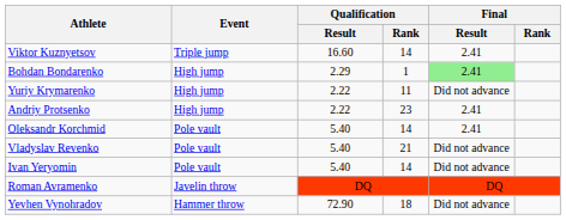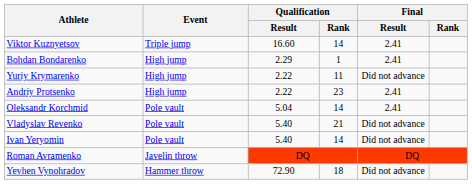 <table class=wikitable style="font-size:90%;">
 <tr>
 <th rowspan="2" width=200>Athlete</th>
 <th rowspan="2" width=150>Event</th>
 <th colspan="2" width=150>Qualification</th>
 <th colspan="2" width=150>Final</th>
 </tr>
 <tr>
 <th width=100>Result</th>
 <th width=50>Rank</th>
 <th width=100>Result</th>
 <th width=50>Rank</th>
 </tr>
 <tr>
 <td><a href='#'>Viktor Kuznyetsov</a></td>
 <td><a href='#'>Triple jump</a></td>
 <td align=center>16.60</td>
 <td align=center>14</td>
 <td align=center>2.41  </td>
 <td align=center></td>
 </tr>
 <tr>
 <td><a href='#'>Bohdan Bondarenko</a></td>
 <td><a href='#'>High jump</a></td>
 <td align=center>2.29</td>
 <td align=center>1</td>
-<td align=center style="background: lightgreen;">2.41  </td>
+<td align=center>2.41  </td>
 <td align=center></td>
 </tr>
 <tr>
 <td><a href='#'>Yuriy Krymarenko</a></td>
 <td><a href='#'>High jump</a></td>
 <td align=center>2.22</td>
 <td align=center>11</td>
 <td align=center>Did not advance</td>
 <td align=center></td>
 </tr>
 <tr>
 <td><a href='#'>Andriy Protsenko</a></td>
 <td><a href='#'>High jump</a></td>
 <td align=center>2.22</td>
 <td align=center>23</td>
 <td align=center>2.41  </td>
 <td align=center></td>
 </tr>
 <tr>
 <td><a href='#'>Oleksandr Korchmid</a></td>
 <td><a href='#'>Pole vault</a></td>
-<td align=center>5.40</td>
+<td align=center>5.04</td>
 <td align=center>14</td>
 <td align=center>2.41  </td>
 <td align=center></td>
 </tr>
 <tr>
 <td><a href='#'>Vladyslav Revenko</a></td>
 <td><a href='#'>Pole vault</a></td>
 <td align=center>5.40</td>
 <td align=center>21</td>
 <td align=center>Did not advance</td>
 <td align=center></td>
 </tr>
 <tr>
 <td><a href='#'>Ivan Yeryomin</a></td>
 <td><a href='#'>Pole vault</a></td>
 <td align=center>5.40</td>
 <td align=center>14</td>
 <td align=center>Did not advance</td>
 <td align=center></td>
 </tr>
 <tr>
 <td><a href='#'>Roman Avramenko</a></td>
 <td><a href='#'>Javelin throw</a></td>
 <td colspan=2 bgcolor="#FF3800" align=center>DQ</td>
 <td colspan=2 bgcolor="#FF3800" align=center>DQ</td>
 </tr>
 <tr>
 <td><a href='#'>Yevhen Vynohradov</a></td>
 <td><a href='#'>Hammer throw</a></td>
 <td align=center>72.90</td>
 <td align=center>18</td>
 <td align=center>Did not advance</td>
 <td align=center></td>
 </tr>
 </table>
